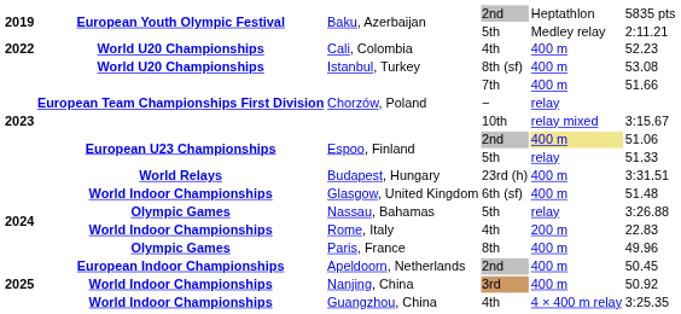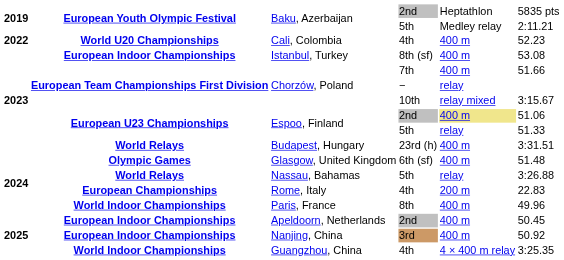 <table>
 <tr>
 <th scope="rowgroup" rowspan=2>2019</th>
 <th scope="rowgroup" rowspan=2><a href='#'>European Youth Olympic Festival</a></th>
 <td rowspan=2><a href='#'>Baku</a>, Azerbaijan</td>
 <td bgcolor=silver>2nd</td>
 <td>Heptathlon</td>
 <td>5835 pts</td>
 <td></td>
 </tr>
 <tr>
 <td>5th</td>
 <td>Medley relay</td>
 <td>2:11.21</td>
 <td></td>
 </tr>
 <tr>
 <th scope="row">2022</th>
 <th scope="row"><a href='#'>World U20 Championships</a></th>
 <td><a href='#'>Cali</a>, Colombia</td>
 <td>4th</td>
 <td><a href='#'>400 m</a></td>
 <td>52.23</td>
 <td></td>
 </tr>
 <tr>
 <th scope="rowgroup" rowspan=7>2023</th>
-<th scope="row"><a href='#'>World U20 Championships</a></th>
+<th scope="row"><a href='#'>European Indoor Championships</a></th>
 <td><a href='#'>Istanbul</a>, Turkey</td>
 <td>8th (sf)</td>
 <td><a href='#'>400 m</a></td>
 <td>53.08</td>
 <td></td>
 </tr>
 <tr>
 <th scope="rowgroup" rowspan=3><a href='#'>European Team Championships First Division</a></th>
 <td rowspan=3><a href='#'>Chorzów</a>, Poland</td>
 <td>7th</td>
 <td><a href='#'>400 m</a></td>
 <td>51.66</td>
 <td></td>
 </tr>
 <tr>
 <td>−</td>
 <td><a href='#'> relay</a></td>
 <td></td>
 <td></td>
 </tr>
 <tr>
 <td>10th</td>
 <td><a href='#'> relay mixed</a></td>
 <td>3:15.67</td>
 <td></td>
 </tr>
 <tr>
 <th scope="rowgroup" rowspan=2><a href='#'>European U23 Championships</a></th>
 <td rowspan=2><a href='#'>Espoo</a>, Finland</td>
 <td bgcolor=silver>2nd</td>
 <td style="background: khaki;"><a href='#'>400 m</a></td>
 <td>51.06</td>
 <td></td>
 </tr>
 <tr>
 <td>5th</td>
 <td><a href='#'> relay</a></td>
 <td>51.33</td>
 <td></td>
 </tr>
 <tr>
 <th scope="row"><a href='#'>World Relays</a></th>
 <td><a href='#'>Budapest</a>, Hungary</td>
 <td>23rd (h)</td>
 <td><a href='#'>400 m</a></td>
 <td>3:31.51</td>
 <td></td>
 </tr>
 <tr>
 <th scope="rowgroup" rowspan=4>2024</th>
-<th scope="row"><a href='#'>World Indoor Championships</a></th>
+<th scope="row"><a href='#'>Olympic Games</a></th>
 <td><a href='#'>Glasgow</a>, United Kingdom</td>
 <td>6th (sf)</td>
 <td><a href='#'>400 m</a></td>
 <td>51.48</td>
 <td></td>
 </tr>
 <tr>
-<th scope="row"><a href='#'>Olympic Games</a></th>
+<th scope="row"><a href='#'>World Relays</a></th>
 <td><a href='#'>Nassau</a>, Bahamas</td>
 <td>5th</td>
 <td><a href='#'> relay</a></td>
 <td>3:26.88</td>
 <td></td>
 </tr>
 <tr>
-<th scope="row"><a href='#'>World Indoor Championships</a></th>
+<th scope="row"><a href='#'>European Championships</a></th>
 <td><a href='#'>Rome</a>, Italy</td>
 <td>4th</td>
 <td><a href='#'>200 m</a></td>
 <td>22.83</td>
 <td></td>
 </tr>
 <tr>
-<th scope="row"><a href='#'>Olympic Games</a></th>
+<th scope="row"><a href='#'>World Indoor Championships</a></th>
 <td><a href='#'>Paris</a>, France</td>
 <td>8th</td>
 <td><a href='#'>400 m</a></td>
 <td>49.96</td>
 <td></td>
 </tr>
 <tr>
 <th scope="row" rowspan=3>2025</th>
 <th scope="row"><a href='#'>European  Indoor Championships</a></th>
 <td><a href='#'>Apeldoorn</a>, Netherlands</td>
 <td bgcolor=silver>2nd</td>
 <td><a href='#'>400 m</a></td>
 <td>50.45</td>
 <td></td>
 </tr>
 <tr>
-<th scope="row"><a href='#'>World Indoor Championships</a></th>
+<th scope="row"><a href='#'>European Indoor Championships</a></th>
 <td><a href='#'>Nanjing</a>, China</td>
 <td bgcolor=cc9966>3rd</td>
 <td><a href='#'>400 m</a></td>
 <td>50.92</td>
 <td></td>
 </tr>
 <tr>
 <th scope="row"><a href='#'>World Indoor Championships</a></th>
 <td><a href='#'>Guangzhou</a>, China</td>
 <td>4th</td>
 <td><a href='#'>4 × 400 m relay</a></td>
 <td>3:25.35</td>
 <td></td>
 </tr>
 </table>
